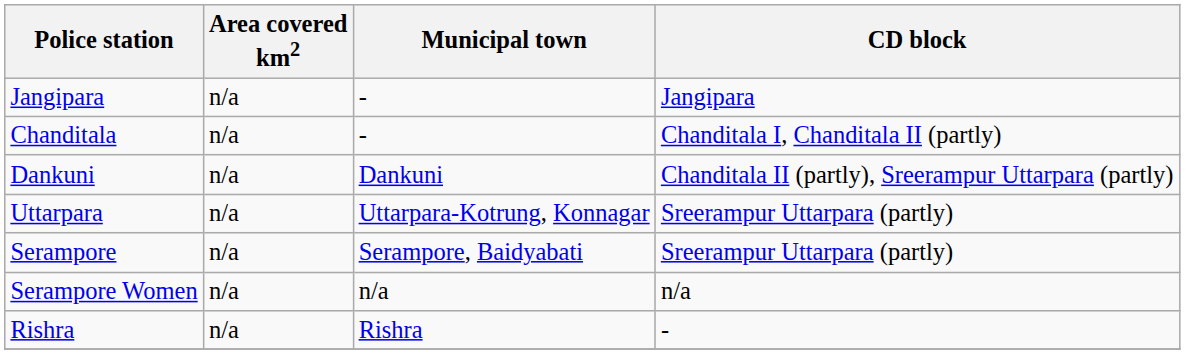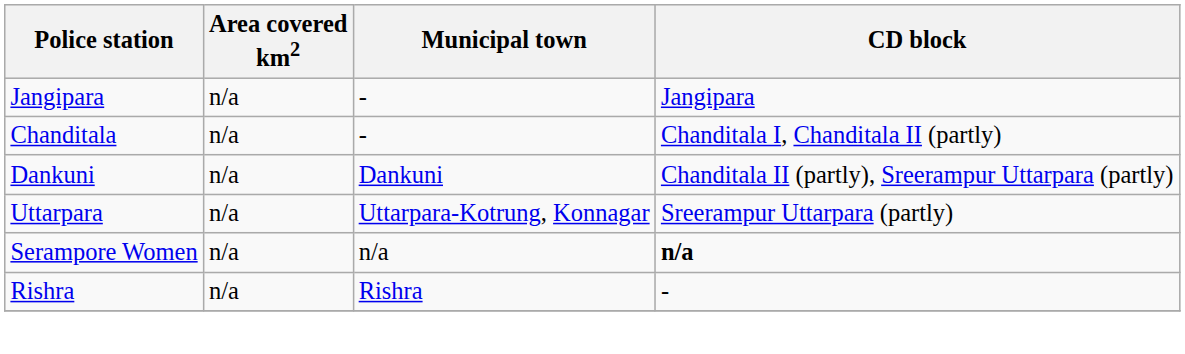 <table class="wikitable sortable">
 <tr>
 <th>Police station</th>
 <th>Area covered<br>km<sup>2</sup></th>
 <th>Municipal town</th>
 <th>CD block</th>
 </tr>
 <tr>
 <td><a href='#'>Jangipara</a></td>
 <td>n/a</td>
 <td>-</td>
 <td><a href='#'>Jangipara</a></td>
 </tr>
 <tr>
 <td><a href='#'>Chanditala</a></td>
 <td>n/a</td>
 <td>-</td>
 <td><a href='#'>Chanditala I</a>, <a href='#'>Chanditala II</a> (partly)</td>
 </tr>
 <tr>
 <td><a href='#'>Dankuni</a></td>
 <td>n/a</td>
 <td><a href='#'>Dankuni</a></td>
 <td><a href='#'>Chanditala II</a> (partly), <a href='#'>Sreerampur Uttarpara</a> (partly)</td>
 </tr>
 <tr>
 <td><a href='#'>Uttarpara</a></td>
 <td>n/a</td>
 <td><a href='#'>Uttarpara-Kotrung</a>, <a href='#'>Konnagar</a></td>
 <td><a href='#'>Sreerampur Uttarpara</a> (partly)</td>
 </tr>
 <tr>
-<td><a href='#'>Serampore</a></td>
-<td>n/a</td>
-<td><a href='#'>Serampore</a>, <a href='#'>Baidyabati</a></td>
-<td><a href='#'>Sreerampur Uttarpara</a> (partly)</td>
-</tr>
-<tr>
 <td><a href='#'>Serampore Women</a></td>
 <td>n/a</td>
 <td>n/a</td>
-<td>n/a</td>
+<td><strong>n/a</strong></td>
 </tr>
 <tr>
 <td><a href='#'>Rishra</a></td>
 <td>n/a</td>
 <td><a href='#'>Rishra</a></td>
 <td>-</td>
 </tr>
 <tr>
 </tr>
 </table>
